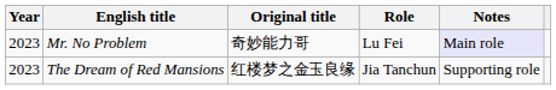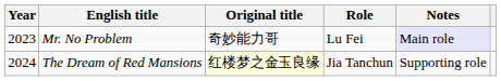 <table class="wikitable sortable">
 <tr>
 <th>Year</th>
 <th>English title</th>
 <th>Original title</th>
 <th>Role</th>
 <th class="unsortable">Notes</th>
 <th scope="col" class="unsortable"></th>
 </tr>
 <tr>
 <td ! scope="row">2023</td>
 <td><em>Mr. No Problem</em></td>
 <td>奇妙能力哥</td>
 <td>Lu Fei</td>
 <td style="background: lavender;">Main role</td>
 <td style="text-align:center;"></td>
 </tr>
 <tr>
-<td ! scope="row">2023</td>
+<td ! scope="row">2024</td>
 <td><em>The Dream of Red Mansions</em></td>
-<td>红楼梦之金玉良缘</td>
+<td style="background: lightyellow;">红楼梦之金玉良缘</td>
 <td>Jia Tanchun</td>
 <td>Supporting role</td>
 <td style="text-align:center;"></td>
 </tr>
 </table>
